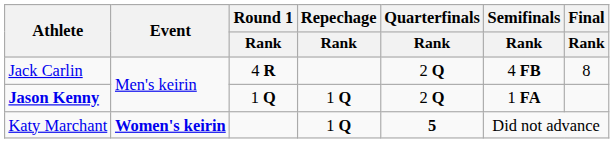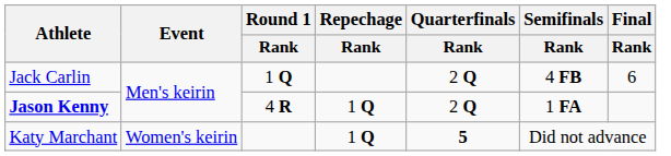 <table class=wikitable style=font-size:90%;text-align:center>
 <tr>
 <th rowspan=2>Athlete</th>
 <th rowspan=2>Event</th>
 <th>Round 1</th>
 <th>Repechage</th>
 <th>Quarterfinals</th>
 <th>Semifinals</th>
 <th>Final</th>
 </tr>
 <tr style=font-size:95%>
 <th>Rank</th>
 <th>Rank</th>
 <th>Rank</th>
 <th>Rank</th>
 <th>Rank</th>
 </tr>
 <tr>
 <td align=left><a href='#'>Jack Carlin</a></td>
 <td align=left rowspan=2><a href='#'>Men's keirin</a></td>
-<td>4 <strong>R</strong></td>
+<td>1 <strong>Q</strong></td>
 <td></td>
 <td>2 <strong>Q</strong></td>
 <td>4 <strong>FB</strong></td>
-<td>8</td>
+<td>6</td>
 </tr>
 <tr>
 <td align=left><strong><a href='#'>Jason Kenny</a></strong></td>
-<td>1 <strong>Q</strong></td>
+<td>4 <strong>R</strong></td>
 <td>1 <strong>Q</strong></td>
 <td>2 <strong>Q</strong></td>
 <td>1 <strong>FA</strong></td>
 <td></td>
 </tr>
 <tr>
 <td align=left><a href='#'>Katy Marchant</a></td>
-<td align=left><strong><a href='#'>Women's keirin</a></strong></td>
+<td align=left><a href='#'>Women's keirin</a></td>
 <td></td>
 <td>1 <strong>Q</strong></td>
 <td><strong>5</strong></td>
 <td colspan="2">Did not advance</td>
 </tr>
 </table>
